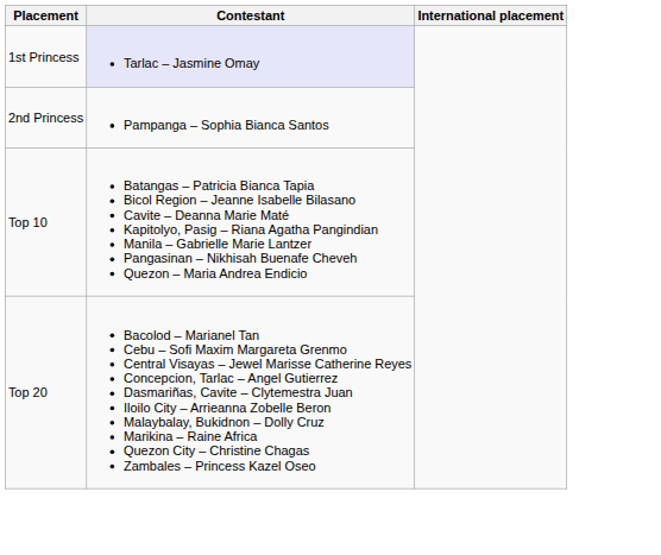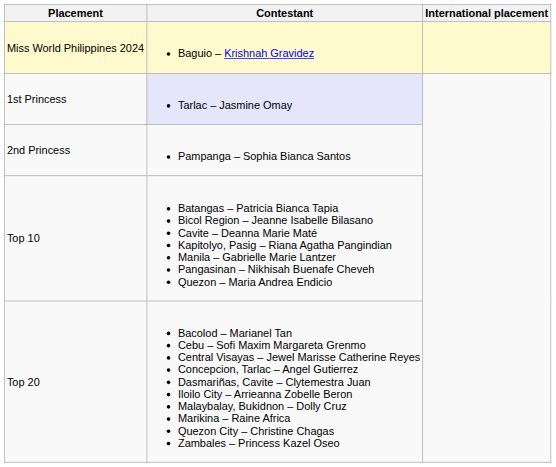 <table class="wikitable sortable" style="font-size:95%;">
 <tr>
 <th>Placement</th>
 <th>Contestant</th>
 <th>International placement</th>
+</tr>
+<tr style="background:#FFFACD;">
+<td>Miss World Philippines 2024</td>
+<td><br><ul><li>Baguio – <a href='#'>Krishnah Gravidez</a></li></ul></td>
+<td></td>
 </tr>
 <tr>
 <td>1st Princess</td>
 <td style="background: lavender;"><br><ul><li>Tarlac – Jasmine Omay</li></ul></td>
 </tr>
 <tr>
 <td>2nd Princess</td>
 <td><br><ul><li>Pampanga – Sophia Bianca Santos</li></ul></td>
 </tr>
 <tr>
 <td>Top 10</td>
 <td><br><ul><li>Batangas – Patricia Bianca Tapia</li><li>Bicol Region – Jeanne Isabelle Bilasano</li><li>Cavite – Deanna Marie Maté</li><li>Kapitolyo, Pasig – Riana Agatha Pangindian</li><li>Manila – Gabrielle Marie Lantzer</li><li>Pangasinan – Nikhisah Buenafe Cheveh</li><li>Quezon – Maria Andrea Endicio</li></ul></td>
 </tr>
 <tr>
 <td>Top 20</td>
 <td><br><ul><li>Bacolod – Marianel Tan</li><li>Cebu – Sofi Maxim Margareta Grenmo</li><li>Central Visayas – Jewel Marisse Catherine Reyes</li><li>Concepcion, Tarlac – Angel Gutierrez</li><li>Dasmariñas, Cavite – Clytemestra Juan</li><li>Iloilo City – Arrieanna Zobelle Beron</li><li>Malaybalay, Bukidnon – Dolly Cruz</li><li>Marikina – Raine Africa</li><li>Quezon City – Christine Chagas</li><li>Zambales – Princess Kazel Oseo</li></ul></td>
 </tr>
 </table>
